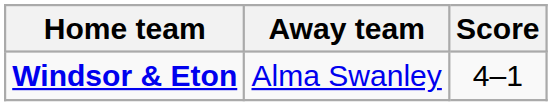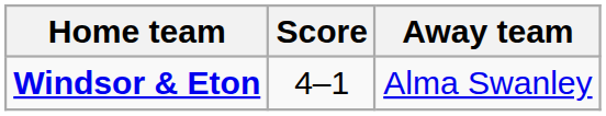 <table class="wikitable" style="text-align: center; font-size:85%">
 <tr>
 <th>Home team</th>
+<th>Score</th>
 <th>Away team</th>
-<th>Score</th>
 </tr>
 <tr>
 <td><strong><a href='#'>Windsor & Eton</a></strong></td>
+<td>4–1</td>
 <td><a href='#'>Alma Swanley</a></td>
-<td>4–1</td>
 </tr>
 </table>
